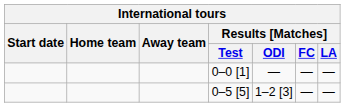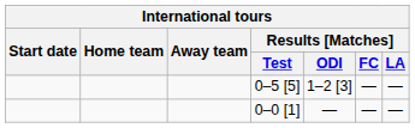 <table class="wikitable">
 <tr>
 <th colspan="7">International tours</th>
 </tr>
 <tr>
 <th rowspan="2">Start date</th>
 <th rowspan="2">Home team</th>
 <th rowspan="2">Away team</th>
 <th colspan="4">Results [Matches]</th>
 </tr>
 <tr>
 <th><a href='#'>Test</a></th>
 <th><a href='#'>ODI</a></th>
 <th><a href='#'>FC</a></th>
 <th><a href='#'>LA</a></th>
 </tr>
 <tr>
 <td><a href='#'></a></td>
 <td></td>
 <td></td>
-<td>0–0 [1]</td>
-<td ; style="text-align:center">—</td>
+<td>0–5 [5]</td>
+<td>1–2 [3]</td>
 <td ; style="text-align:center">—</td>
 <td ; style="text-align:center">—</td>
 </tr>
 <tr>
 <td><a href='#'></a></td>
 <td></td>
 <td></td>
-<td>0–5 [5]</td>
-<td>1–2 [3]</td>
+<td>0–0 [1]</td>
+<td ; style="text-align:center">—</td>
 <td ; style="text-align:center">—</td>
 <td ; style="text-align:center">—</td>
 </tr>
 </table>
